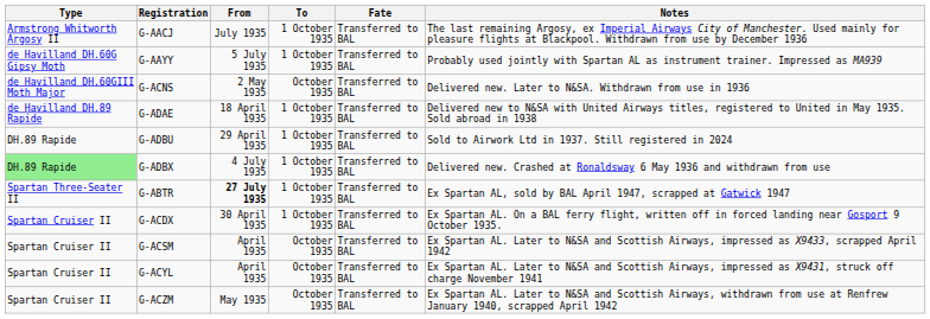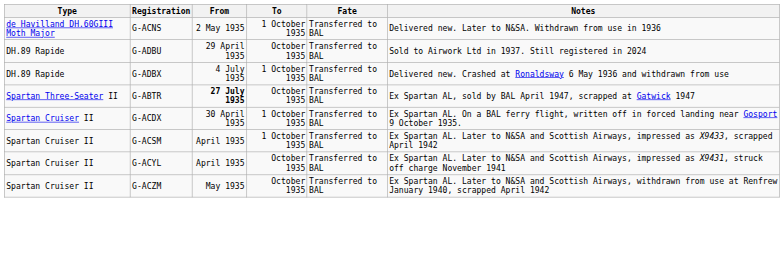 <table class="wikitable">
 <tr>
 <th>Type</th>
 <th>Registration</th>
 <th>From</th>
 <th>To</th>
 <th>Fate</th>
 <th>Notes</th>
 </tr>
 <tr>
-<td><a href='#'>Armstrong Whitworth Argosy</a> II</td>
-<td>G-AACJ</td>
-<td align=right>July 1935</td>
-<td align=right>1 October 1935</td>
-<td>Transferred to BAL</td>
-<td>The last remaining Argosy, ex <a href='#'>Imperial Airways</a> <em>City of Manchester</em>. Used mainly for pleasure flights at Blackpool. Withdrawn from use by December 1936</td>
-</tr>
-<tr>
-<td><a href='#'>de Havilland DH.60G Gipsy Moth</a></td>
-<td>G-AAYY</td>
-<td align=right>5 July 1935</td>
-<td align=right>1 October 1935</td>
-<td>Transferred to BAL</td>
-<td>Probably used jointly with Spartan AL as instrument trainer. Impressed as <em>MA939</em></td>
-</tr>
-<tr>
 <td><a href='#'>de Havilland DH.60GIII Moth Major</a></td>
 <td>G-ACNS</td>
 <td align=right>2 May 1935</td>
-<td align=right>October 1935</td>
+<td align=right>1 October 1935</td>
 <td>Transferred to BAL</td>
 <td>Delivered new. Later to N&SA. Withdrawn from use in 1936</td>
-</tr>
-<tr>
-<td><a href='#'>de Havilland DH.89 Rapide</a></td>
-<td>G-ADAE</td>
-<td align=right>18 April 1935</td>
-<td align=right>1 October 1935</td>
-<td>Transferred to BAL</td>
-<td>Delivered new to N&SA with United Airways titles, registered to United in May 1935. Sold abroad in 1938</td>
 </tr>
 <tr>
 <td>DH.89 Rapide</td>
 <td>G-ADBU</td>
 <td align=right>29 April 1935</td>
-<td align=right>1 October 1935</td>
+<td align=right>October 1935</td>
 <td>Transferred to BAL</td>
 <td>Sold to Airwork Ltd in 1937. Still registered in 2024</td>
 </tr>
 <tr>
-<td style="background: lightgreen;">DH.89 Rapide</td>
+<td>DH.89 Rapide</td>
 <td>G-ADBX</td>
 <td align=right>4 July 1935</td>
 <td align=right>1 October 1935</td>
 <td>Transferred to BAL</td>
 <td>Delivered new. Crashed at <a href='#'>Ronaldsway</a> 6 May 1936 and withdrawn from use</td>
 </tr>
 <tr>
 <td><a href='#'>Spartan Three-Seater</a> II</td>
 <td>G-ABTR</td>
 <td align=right><strong>27 July 1935</strong></td>
-<td align=right>1 October 1935</td>
+<td align=right>October 1935</td>
 <td>Transferred to BAL</td>
 <td>Ex Spartan AL, sold by BAL April 1947, scrapped at <a href='#'>Gatwick</a> 1947</td>
 </tr>
 <tr>
 <td><a href='#'>Spartan Cruiser</a> II</td>
 <td>G-ACDX</td>
 <td align=right>30 April 1935</td>
 <td align=right>1 October 1935</td>
 <td>Transferred to BAL</td>
 <td>Ex Spartan AL. On a BAL ferry flight, written off in forced landing near <a href='#'>Gosport</a> 9 October 1935.</td>
 </tr>
 <tr>
 <td>Spartan Cruiser II</td>
 <td>G-ACSM</td>
 <td align=right>April 1935</td>
-<td align=right>October 1935</td>
+<td align=right>1 October 1935</td>
 <td>Transferred to BAL</td>
 <td>Ex Spartan AL. Later to N&SA and Scottish Airways, impressed as <em>X9433</em>, scrapped April 1942</td>
 </tr>
 <tr>
 <td>Spartan Cruiser II</td>
 <td>G-ACYL</td>
 <td align=right>April 1935</td>
 <td align=right>October 1935</td>
 <td>Transferred to BAL</td>
 <td>Ex Spartan AL. Later to N&SA and Scottish Airways, impressed as <em>X9431</em>, struck off charge November 1941</td>
 </tr>
 <tr>
 <td>Spartan Cruiser II</td>
 <td>G-ACZM</td>
 <td align=right>May 1935</td>
 <td align=right>October 1935</td>
 <td>Transferred to BAL</td>
 <td>Ex Spartan AL. Later to N&SA and Scottish Airways, withdrawn from use at Renfrew January 1940, scrapped April 1942</td>
 </tr>
 </table>
